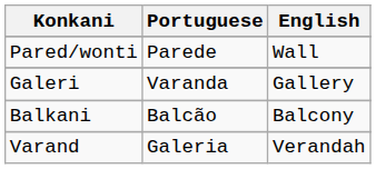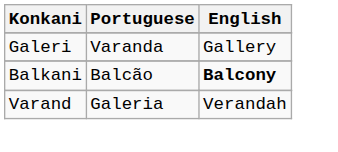 <table class="wikitable sortable">
 <tr>
 <th>Konkani</th>
 <th>Portuguese</th>
 <th>English</th>
 </tr>
 <tr>
-</tr>
-<tr>
-<td>Pared/wonti</td>
-<td>Parede</td>
-<td>Wall</td>
 </tr>
 <tr>
 </tr>
 <tr>
 <td>Galeri</td>
 <td>Varanda</td>
 <td>Gallery</td>
 </tr>
 <tr>
 </tr>
 <tr>
 <td>Balkani</td>
 <td>Balcão</td>
-<td>Balcony</td>
+<td><strong>Balcony</strong></td>
 </tr>
 <tr>
 </tr>
 <tr>
 <td>Varand</td>
 <td>Galeria</td>
 <td>Verandah</td>
 </tr>
 </table>
